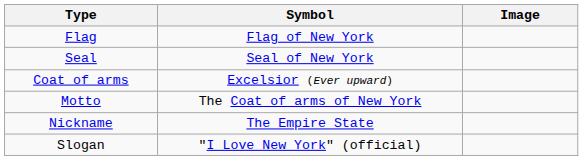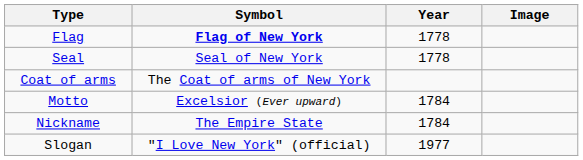 <table class="wikitable">
 <tr>
 <th style="width:20%;">Type</th>
 <th style="width:40%;">Symbol</th>
+<th style="width:15%;">Year</th>
 <th style="width:15%;">Image</th>
 </tr>
 <tr>
 <td style="text-align:center;"><a href='#'>Flag</a></td>
-<td style="text-align:center;"><a href='#'>Flag of New York</a></td>
+<td style="text-align:center;"><strong><a href='#'>Flag of New York</a></strong></td>
+<td style="text-align:center;">1778</td>
 <td style="text-align:center;"></td>
 </tr>
 <tr>
 <td style="text-align:center;"><a href='#'>Seal</a></td>
 <td style="text-align:center;"><a href='#'>Seal of New York</a></td>
+<td style="text-align:center;">1778</td>
 <td style="text-align:center;"></td>
 </tr>
 <tr>
 <td style="text-align:center;"><a href='#'>Coat of arms</a></td>
-<td style="text-align:center;"><a href='#'>Excelsior</a> <small>(<em>Ever upward</em>)</small></td>
+<td style="text-align:center;">The <a href='#'>Coat of arms of New York</a></td>
+<td style="text-align:center;"></td>
 <td style="text-align:center;"></td>
 </tr>
 <tr>
 <td style="text-align:center;" id=Motto><a href='#'>Motto</a></td>
-<td style="text-align:center;">The <a href='#'>Coat of arms of New York</a></td>
+<td style="text-align:center;"><a href='#'>Excelsior</a> <small>(<em>Ever upward</em>)</small></td>
+<td style="text-align:center;">1784</td>
 <td></td>
 </tr>
 <tr>
 <td style="text-align:center;" id=Nickname><a href='#'>Nickname</a></td>
 <td style="text-align:center;"><a href='#'>The Empire State</a></td>
+<td style="text-align:center;">1784</td>
 <td></td>
 </tr>
 <tr>
 <td style="text-align:center;" id=Slogan>Slogan</td>
 <td style="text-align:center;">"<a href='#'>I Love New York</a>" (official)</td>
+<td style="text-align:center;">1977</td>
 <td style="text-align:center;"></td>
 </tr>
 </table>
